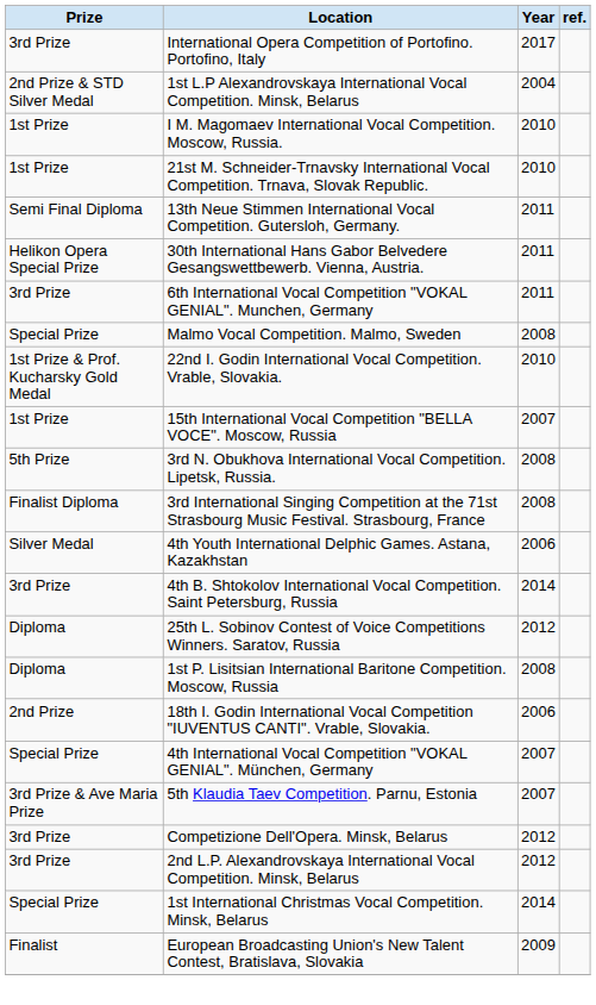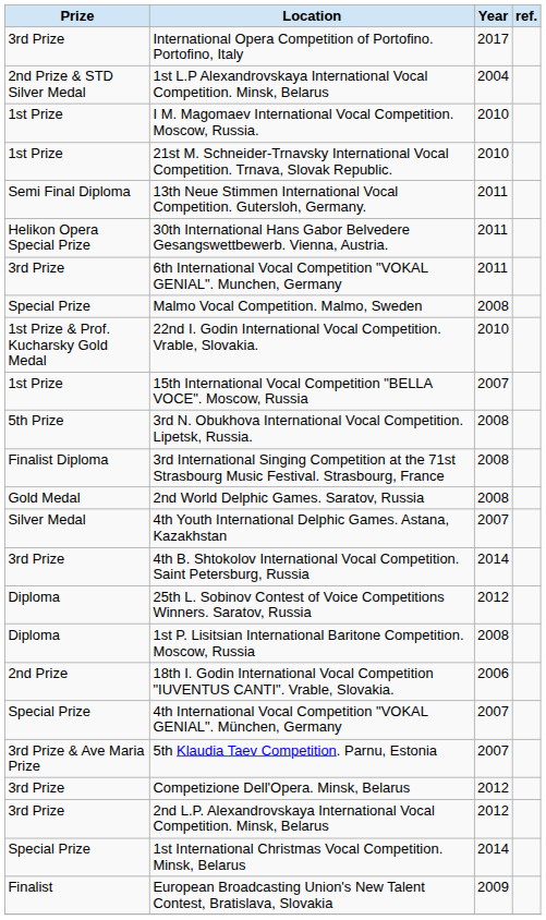 <table class="wikitable sortable collapsible">
 <tr>
 <th style="background:#d0e5f5">Prize</th>
 <th style="background:#d0e5f5">Location</th>
 <th style="background:#d0e5f5">Year</th>
 <th style="background:#d0e5f5">ref.</th>
 </tr>
 <tr valign="top">
 <td>3rd Prize</td>
 <td>International Opera Competition of Portofino.  Portofino, Italy</td>
 <td>2017</td>
 <td></td>
 </tr>
 <tr valign="top">
 <td>2nd Prize & STD Silver Medal</td>
 <td>1st L.P Alexandrovskaya International Vocal Competition.  Minsk, Belarus</td>
 <td>2004</td>
 <td></td>
 </tr>
 <tr valign="top">
 <td>1st Prize</td>
 <td>I M. Magomaev International Vocal Competition. Moscow, Russia.</td>
 <td>2010</td>
 <td></td>
 </tr>
 <tr valign="top">
 <td>1st Prize</td>
 <td>21st M. Schneider-Trnavsky International Vocal Competition. Trnava, Slovak Republic.</td>
 <td>2010</td>
 <td></td>
 </tr>
 <tr valign="top">
 <td>Semi Final Diploma</td>
 <td>13th Neue Stimmen International Vocal Competition. Gutersloh, Germany.</td>
 <td>2011</td>
 <td></td>
 </tr>
 <tr valign="top">
 <td>Helikon Opera Special Prize</td>
 <td>30th International Hans Gabor Belvedere Gesangswettbewerb. Vienna, Austria.</td>
 <td>2011</td>
 <td></td>
 </tr>
 <tr valign="top">
 <td>3rd Prize</td>
 <td>6th International Vocal Competition "VOKAL GENIAL".  Munchen, Germany</td>
 <td>2011</td>
 <td></td>
 </tr>
 <tr valign="top">
 <td>Special Prize</td>
 <td>Malmo Vocal Competition. Malmo, Sweden</td>
 <td>2008</td>
 <td></td>
 </tr>
 <tr valign="top">
 <td>1st Prize & Prof. Kucharsky Gold Medal</td>
 <td>22nd I. Godin International Vocal Competition. Vrable, Slovakia.</td>
 <td>2010</td>
 <td></td>
 </tr>
 <tr valign="top">
 <td>1st Prize</td>
 <td>15th International Vocal Competition "BELLA VOCE".  Moscow, Russia</td>
 <td>2007</td>
 <td></td>
 </tr>
 <tr valign="top">
 <td>5th Prize</td>
 <td>3rd N. Obukhova International Vocal Competition. Lipetsk, Russia.</td>
 <td>2008</td>
 <td></td>
 </tr>
 <tr valign="top">
 <td>Finalist Diploma</td>
 <td>3rd International Singing Competition at the 71st Strasbourg Music Festival.  Strasbourg, France</td>
 <td>2008</td>
 <td></td>
 </tr>
 <tr valign="top">
+<td>Gold Medal</td>
+<td>2nd World Delphic Games. Saratov, Russia</td>
+<td>2008</td>
+<td><br></td>
+</tr>
+<tr valign="top">
 <td>Silver Medal</td>
 <td>4th Youth International Delphic Games.  Astana, Kazakhstan</td>
-<td>2006</td>
+<td>2007</td>
 <td></td>
 </tr>
 <tr valign="top">
 <td>3rd Prize</td>
 <td>4th B. Shtokolov International Vocal Competition. Saint Petersburg, Russia</td>
 <td>2014</td>
 <td></td>
 </tr>
 <tr valign="top">
 <td>Diploma</td>
 <td>25th L. Sobinov Contest of Voice Competitions Winners.  Saratov, Russia</td>
 <td>2012</td>
 <td></td>
 </tr>
 <tr valign="top">
 <td>Diploma</td>
 <td>1st P. Lisitsian International Baritone Competition.  Moscow, Russia</td>
 <td>2008</td>
 <td></td>
 </tr>
 <tr valign="top">
 <td>2nd Prize</td>
 <td>18th I. Godin International Vocal Competition "IUVENTUS CANTI". Vrable, Slovakia.</td>
 <td>2006</td>
 <td></td>
 </tr>
 <tr valign="top">
 <td>Special Prize</td>
 <td>4th International Vocal Competition "VOKAL GENIAL".  München, Germany</td>
 <td>2007</td>
 <td></td>
 </tr>
 <tr valign="top">
 <td>3rd Prize & Ave Maria Prize</td>
 <td>5th <a href='#'>Klaudia Taev Competition</a>.  Parnu, Estonia</td>
 <td>2007</td>
 <td></td>
 </tr>
 <tr valign="top">
 <td>3rd Prize</td>
 <td>Competizione Dell'Opera.  Minsk, Belarus</td>
 <td>2012</td>
 <td></td>
 </tr>
 <tr valign="top">
 <td>3rd Prize</td>
 <td>2nd L.P. Alexandrovskaya International Vocal Competition.  Minsk, Belarus</td>
 <td>2012</td>
 <td></td>
 </tr>
 <tr valign="top">
 <td>Special Prize</td>
 <td>1st International Christmas Vocal Competition.  Minsk, Belarus</td>
 <td>2014</td>
 <td></td>
 </tr>
 <tr valign="top">
 <td>Finalist</td>
 <td>European Broadcasting Union's New Talent Contest, Bratislava, Slovakia</td>
 <td>2009</td>
 <td></td>
 </tr>
 <tr valign="top">
 </tr>
 </table>
